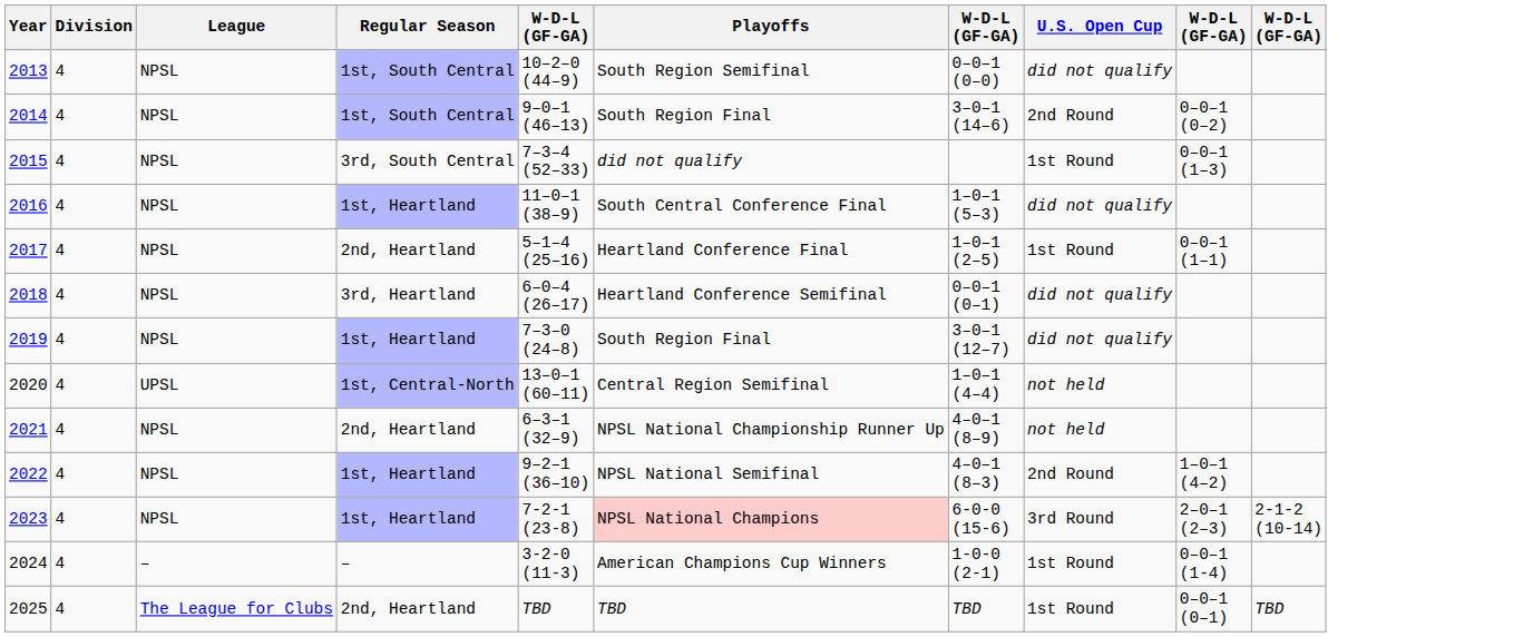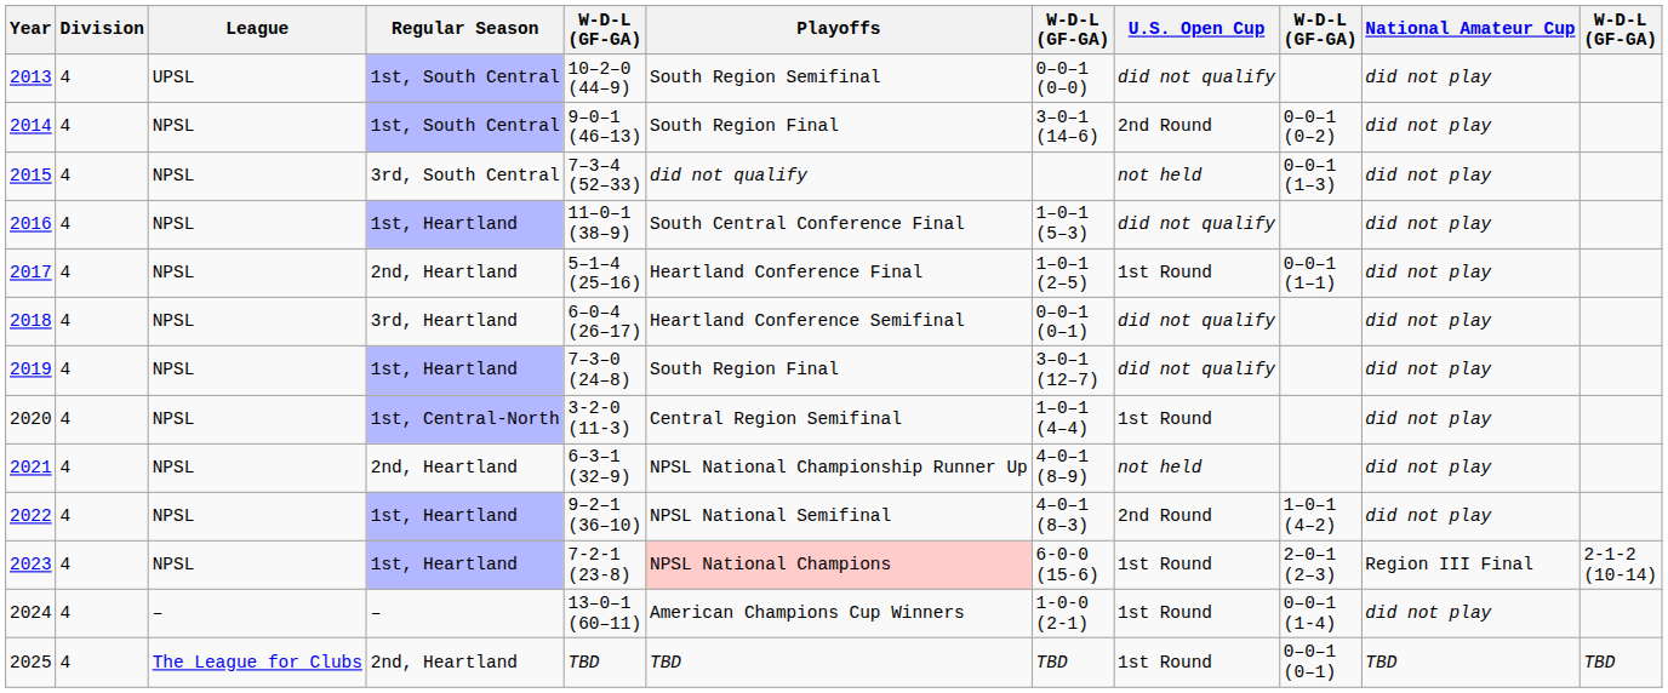 <table class="wikitable">
 <tr>
 <th>Year</th>
 <th>Division</th>
 <th>League</th>
 <th>Regular Season</th>
 <th>W-D-L<br>(GF-GA)</th>
 <th>Playoffs</th>
 <th>W-D-L<br>(GF-GA)</th>
 <th><a href='#'>U.S. Open Cup</a></th>
 <th>W-D-L<br>(GF-GA)</th>
+<th><a href='#'>National Amateur Cup</a></th>
 <th>W-D-L<br>(GF-GA)</th>
 </tr>
 <tr>
 <td><a href='#'>2013</a></td>
 <td>4</td>
-<td>NPSL</td>
+<td>UPSL</td>
 <td bgcolor="B3B7FF">1st, South Central</td>
 <td>10–2–0<br>(44–9)</td>
 <td>South Region Semifinal</td>
 <td>0–0–1<br>(0–0)</td>
 <td><em>did not qualify</em></td>
 <td></td>
+<td><em>did not play</em></td>
 <td></td>
 </tr>
 <tr>
 <td><a href='#'>2014</a></td>
 <td>4</td>
 <td>NPSL</td>
 <td bgcolor="B3B7FF">1st, South Central</td>
 <td>9–0–1<br>(46–13)</td>
 <td>South Region Final</td>
 <td>3–0–1<br>(14–6)</td>
 <td>2nd Round</td>
 <td>0–0–1<br>(0–2)</td>
+<td><em>did not play</em></td>
 <td></td>
 </tr>
 <tr>
 <td><a href='#'>2015</a></td>
 <td>4</td>
 <td>NPSL</td>
 <td>3rd, South Central</td>
 <td>7–3–4<br>(52–33)</td>
 <td><em>did not qualify</em></td>
 <td></td>
-<td>1st Round</td>
+<td><em>not held</em></td>
 <td>0–0–1<br>(1–3)</td>
+<td><em>did not play</em></td>
 <td></td>
 </tr>
 <tr>
 <td><a href='#'>2016</a></td>
 <td>4</td>
 <td>NPSL</td>
 <td bgcolor="B3B7FF">1st, Heartland</td>
 <td>11–0–1<br>(38–9)</td>
 <td>South Central Conference Final</td>
 <td>1–0–1<br>(5–3)</td>
 <td><em>did not qualify</em></td>
 <td></td>
+<td><em>did not play</em></td>
 <td></td>
 </tr>
 <tr>
 <td><a href='#'>2017</a></td>
 <td>4</td>
 <td>NPSL</td>
 <td>2nd, Heartland</td>
 <td>5–1–4<br>(25–16)</td>
 <td>Heartland Conference Final</td>
 <td>1–0–1<br>(2–5)</td>
 <td>1st Round</td>
 <td>0–0–1<br>(1–1)</td>
+<td><em>did not play</em></td>
 <td></td>
 </tr>
 <tr>
 <td><a href='#'>2018</a></td>
 <td>4</td>
 <td>NPSL</td>
 <td>3rd, Heartland</td>
 <td>6–0–4<br>(26–17)</td>
 <td>Heartland Conference Semifinal</td>
 <td>0–0–1<br>(0–1)</td>
 <td><em>did not qualify</em></td>
 <td></td>
+<td><em>did not play</em></td>
 <td></td>
 </tr>
 <tr>
 <td><a href='#'>2019</a></td>
 <td>4</td>
 <td>NPSL</td>
 <td bgcolor="B3B7FF">1st, Heartland</td>
 <td>7–3–0<br>(24–8)</td>
 <td>South Region Final</td>
 <td>3–0–1<br>(12–7)</td>
 <td><em>did not qualify</em></td>
 <td></td>
+<td><em>did not play</em></td>
 <td></td>
 </tr>
 <tr>
 <td>2020</td>
 <td>4</td>
-<td>UPSL</td>
+<td>NPSL</td>
 <td bgcolor="B3B7FF">1st, Central-North</td>
-<td>13–0–1<br>(60–11)</td>
+<td>3-2-0<br>(11-3)</td>
 <td>Central Region Semifinal</td>
 <td>1–0–1<br>(4–4)</td>
-<td><em>not held</em></td>
+<td>1st Round</td>
 <td></td>
+<td><em>did not play</em></td>
 <td></td>
 </tr>
 <tr>
 <td><a href='#'>2021</a></td>
 <td>4</td>
 <td>NPSL</td>
 <td>2nd, Heartland</td>
 <td>6–3–1<br>(32–9)</td>
 <td>NPSL National Championship Runner Up</td>
 <td>4–0–1<br>(8–9)</td>
 <td><em>not held</em></td>
 <td></td>
+<td><em>did not play</em></td>
 <td></td>
 </tr>
 <tr>
 <td><a href='#'>2022</a></td>
 <td>4</td>
 <td>NPSL</td>
 <td bgcolor="B3B7FF">1st, Heartland</td>
 <td>9–2–1<br>(36–10)</td>
 <td>NPSL National Semifinal</td>
 <td>4–0–1<br>(8–3)</td>
 <td>2nd Round</td>
 <td>1–0–1<br>(4–2)</td>
+<td><em>did not play</em></td>
 <td></td>
 </tr>
 <tr>
 <td><a href='#'>2023</a></td>
 <td>4</td>
 <td>NPSL</td>
 <td bgcolor="B3B7FF">1st, Heartland</td>
 <td>7-2-1<br>(23-8)</td>
 <td bgcolor="#FFCCCC">NPSL National Champions</td>
 <td>6-0-0<br>(15-6)</td>
-<td>3rd Round</td>
+<td>1st Round</td>
 <td>2–0–1<br>(2–3)</td>
+<td>Region III Final</td>
 <td>2-1-2<br>(10-14)</td>
 </tr>
 <tr>
 <td>2024</td>
 <td>4</td>
 <td>–</td>
 <td>–</td>
-<td>3-2-0<br>(11-3)</td>
+<td>13–0–1<br>(60–11)</td>
 <td>American Champions Cup Winners</td>
 <td>1-0-0<br>(2-1)</td>
 <td>1st Round</td>
 <td>0–0–1<br>(1-4)</td>
+<td><em>did not play</em></td>
 <td></td>
 </tr>
 <tr>
 <td>2025</td>
 <td>4</td>
 <td><a href='#'>The League for Clubs</a></td>
 <td>2nd, Heartland</td>
 <td><em>TBD</em></td>
 <td><em>TBD</em></td>
 <td><em>TBD</em></td>
 <td>1st Round</td>
 <td>0–0–1<br>(0–1)</td>
 <td><em>TBD</em></td>
+<td><em>TBD</em></td>
 </tr>
 </table>
